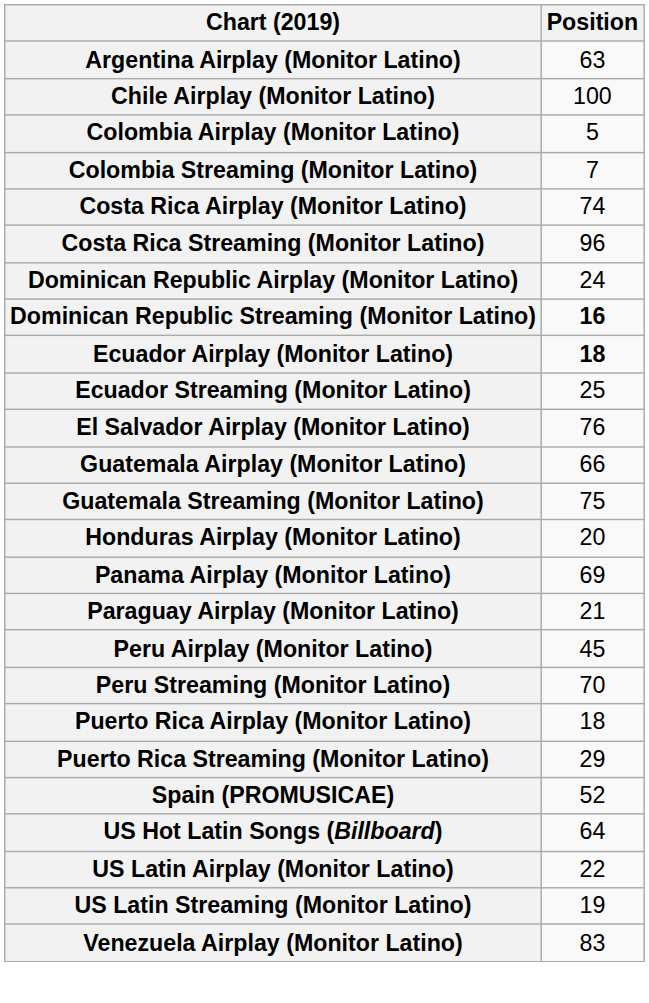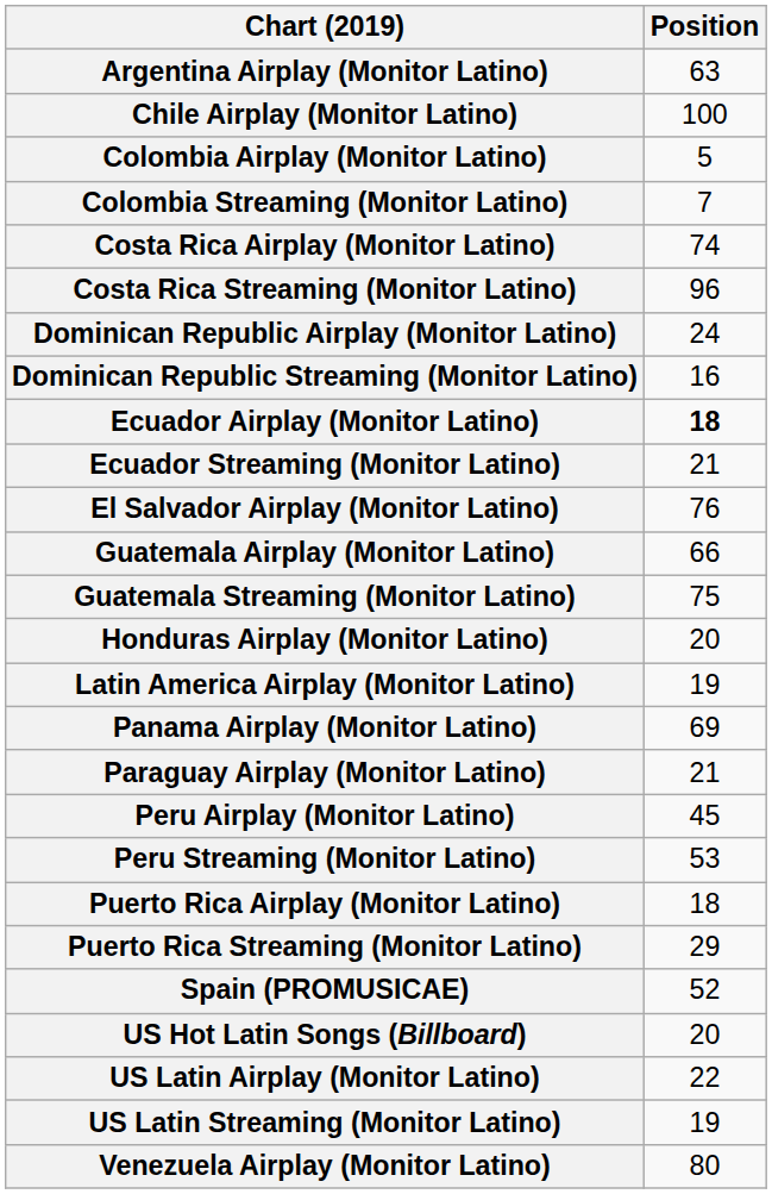 <table class="wikitable plainrowheaders sortable" style="text-align:center">
 <tr>
 <th scope="col">Chart (2019)</th>
 <th scope="col">Position</th>
 </tr>
 <tr>
 <th scope="row">Argentina Airplay (Monitor Latino)</th>
 <td>63</td>
 </tr>
 <tr>
 <th scope="row">Chile Airplay (Monitor Latino)</th>
 <td>100</td>
 </tr>
 <tr>
 <th scope="row">Colombia Airplay (Monitor Latino)</th>
 <td>5</td>
 </tr>
 <tr>
 <th scope="row">Colombia Streaming (Monitor Latino)</th>
 <td>7</td>
 </tr>
 <tr>
 <th scope="row">Costa Rica Airplay (Monitor Latino)</th>
 <td>74</td>
 </tr>
 <tr>
 <th scope="row">Costa Rica Streaming (Monitor Latino)</th>
 <td>96</td>
 </tr>
 <tr>
 <th scope="row">Dominican Republic Airplay (Monitor Latino)</th>
 <td>24</td>
 </tr>
 <tr>
 <th scope="row">Dominican Republic Streaming (Monitor Latino)</th>
-<td><strong>16</strong></td>
+<td>16</td>
 </tr>
 <tr>
 <th scope="row">Ecuador Airplay (Monitor Latino)</th>
 <td><strong>18</strong></td>
 </tr>
 <tr>
 <th scope="row">Ecuador Streaming (Monitor Latino)</th>
-<td>25</td>
+<td>21</td>
 </tr>
 <tr>
 <th scope="row">El Salvador Airplay (Monitor Latino)</th>
 <td>76</td>
 </tr>
 <tr>
 <th scope="row">Guatemala Airplay (Monitor Latino)</th>
 <td>66</td>
 </tr>
 <tr>
 <th scope="row">Guatemala Streaming (Monitor Latino)</th>
 <td>75</td>
 </tr>
 <tr>
 <th scope="row">Honduras Airplay (Monitor Latino)</th>
 <td>20</td>
 </tr>
 <tr>
+<th scope="row">Latin America Airplay (Monitor Latino)</th>
+<td>19</td>
+</tr>
+<tr>
 <th scope="row">Panama Airplay (Monitor Latino)</th>
 <td>69</td>
 </tr>
 <tr>
 <th scope="row">Paraguay Airplay (Monitor Latino)</th>
 <td>21</td>
 </tr>
 <tr>
 <th scope="row">Peru Airplay (Monitor Latino)</th>
 <td>45</td>
 </tr>
 <tr>
 <th scope="row">Peru Streaming (Monitor Latino)</th>
-<td>70</td>
+<td>53</td>
 </tr>
 <tr>
 <th scope="row">Puerto Rica Airplay  (Monitor Latino)</th>
 <td>18</td>
 </tr>
 <tr>
 <th scope="row">Puerto Rica Streaming (Monitor Latino)</th>
 <td>29</td>
 </tr>
 <tr>
 <th scope="row">Spain (PROMUSICAE)</th>
 <td>52</td>
 </tr>
 <tr>
 <th scope="row">US Hot Latin Songs (<em>Billboard</em>)</th>
-<td>64</td>
+<td>20</td>
 </tr>
 <tr>
 <th scope="row">US Latin Airplay (Monitor Latino)</th>
 <td>22</td>
 </tr>
 <tr>
 <th scope="row">US Latin Streaming (Monitor Latino)</th>
 <td>19</td>
 </tr>
 <tr>
 <th scope="row">Venezuela Airplay (Monitor Latino)</th>
-<td>83</td>
+<td>80</td>
 </tr>
 </table>
